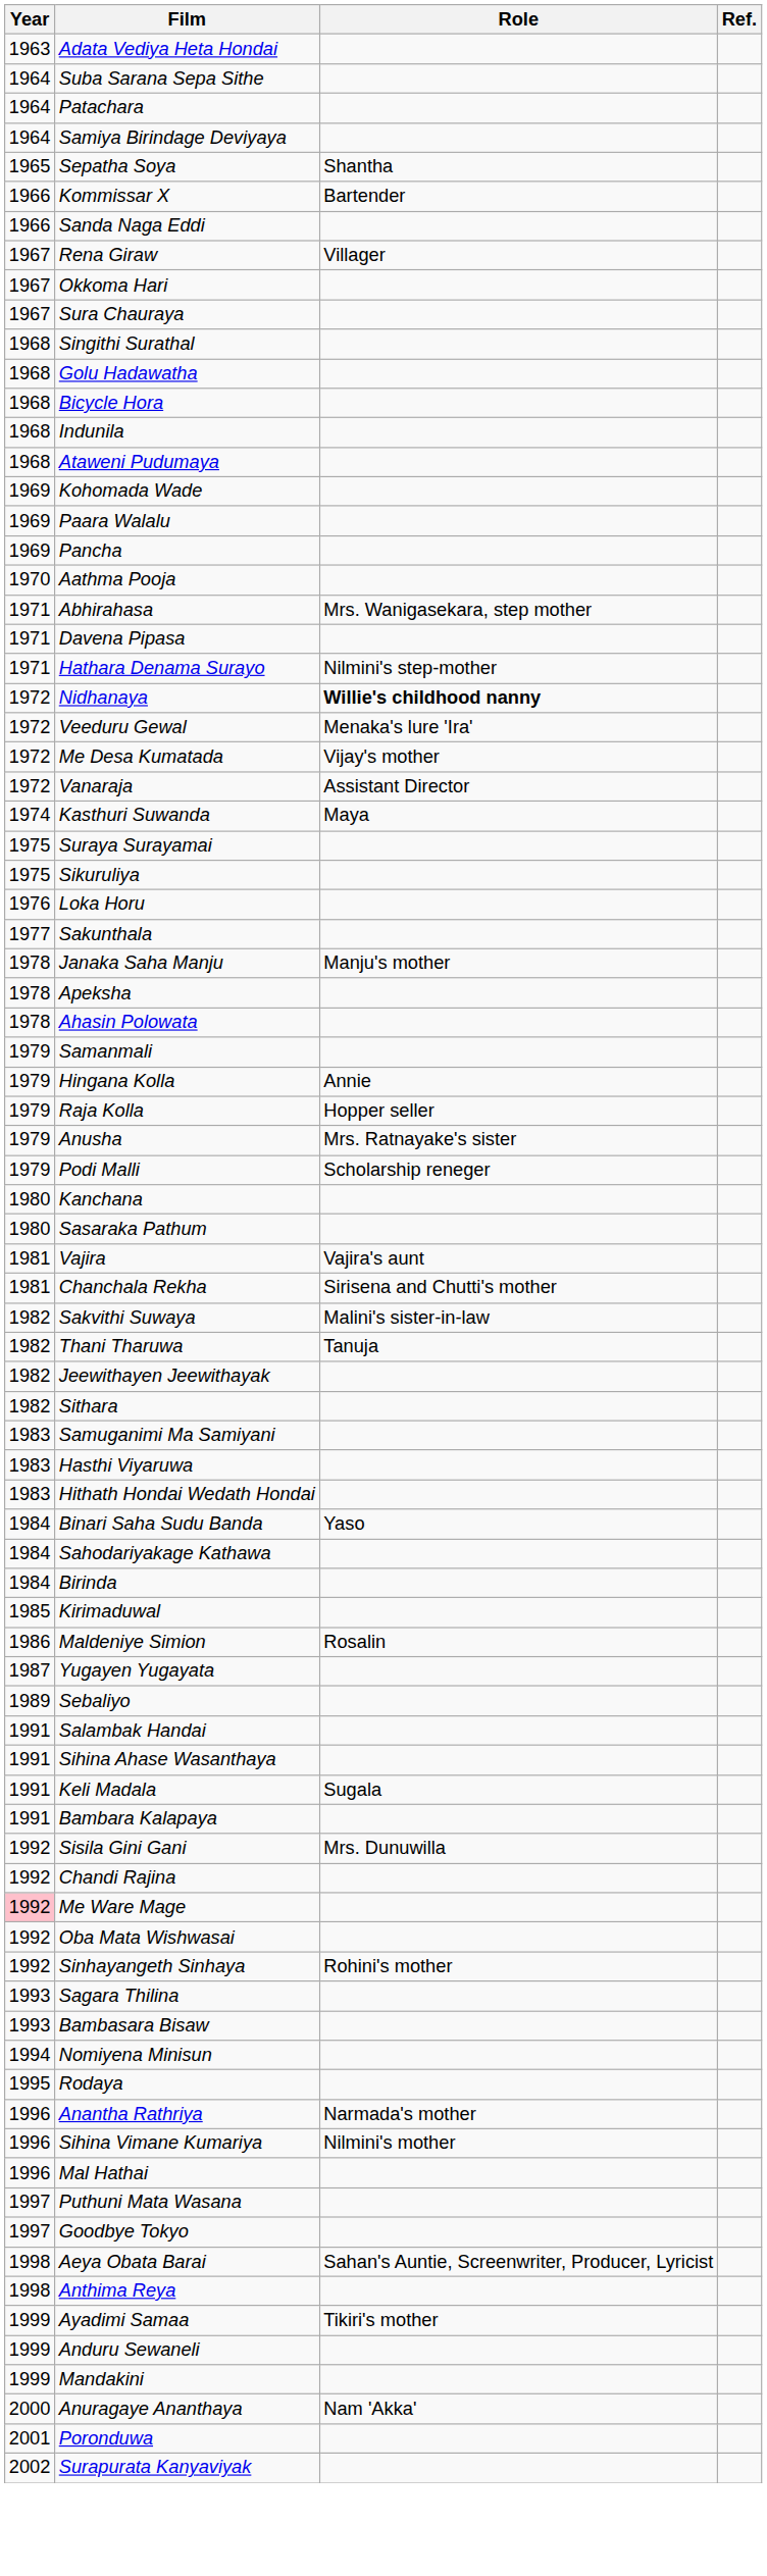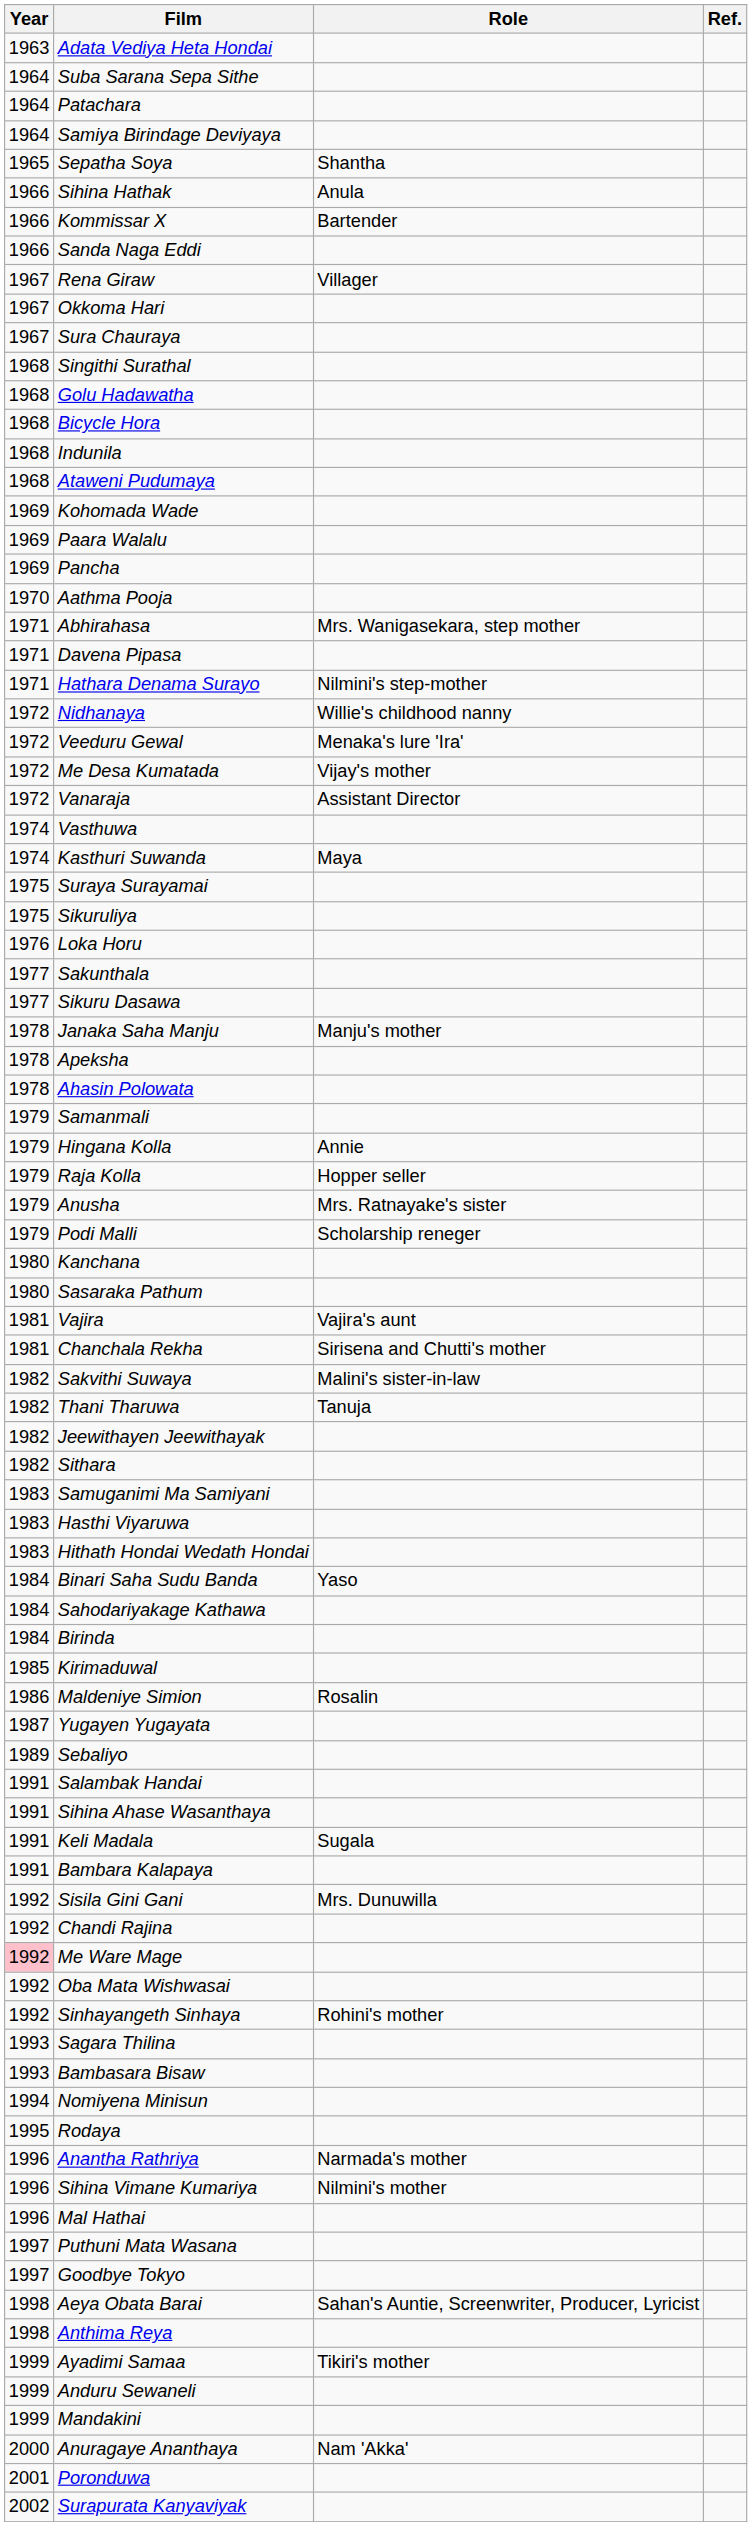 <table class="wikitable">
 <tr>
 <th>Year</th>
 <th>Film</th>
 <th>Role</th>
 <th>Ref.</th>
 </tr>
 <tr>
 <td>1963</td>
 <td><em><a href='#'>Adata Vediya Heta Hondai</a></em></td>
 <td></td>
 <td></td>
 </tr>
 <tr>
 <td>1964</td>
 <td><em>Suba Sarana Sepa Sithe</em></td>
 <td></td>
 <td></td>
 </tr>
 <tr>
 <td>1964</td>
 <td><em>Patachara</em></td>
 <td></td>
 <td></td>
 </tr>
 <tr>
 <td>1964</td>
 <td><em>Samiya Birindage Deviyaya</em></td>
 <td></td>
 <td></td>
 </tr>
 <tr>
 <td>1965</td>
 <td><em>Sepatha Soya</em></td>
 <td>Shantha</td>
+<td></td>
+</tr>
+<tr>
+<td>1966</td>
+<td><em>Sihina Hathak</em></td>
+<td>Anula</td>
 <td></td>
 </tr>
 <tr>
 <td>1966</td>
 <td><em>Kommissar X</em></td>
 <td>Bartender</td>
 <td></td>
 </tr>
 <tr>
 <td>1966</td>
 <td><em>Sanda Naga Eddi</em></td>
 <td></td>
 <td></td>
 </tr>
 <tr>
 <td>1967</td>
 <td><em>Rena Giraw</em></td>
 <td>Villager</td>
 <td></td>
 </tr>
 <tr>
 <td>1967</td>
 <td><em>Okkoma Hari</em></td>
 <td></td>
 <td></td>
 </tr>
 <tr>
 <td>1967</td>
 <td><em>Sura Chauraya</em></td>
 <td></td>
 <td></td>
 </tr>
 <tr>
 <td>1968</td>
 <td><em>Singithi Surathal</em></td>
 <td></td>
 <td></td>
 </tr>
 <tr>
 <td>1968</td>
 <td><em><a href='#'>Golu Hadawatha</a></em></td>
 <td></td>
 <td></td>
 </tr>
 <tr>
 <td>1968</td>
 <td><em><a href='#'>Bicycle Hora</a></em></td>
 <td></td>
 <td></td>
 </tr>
 <tr>
 <td>1968</td>
 <td><em>Indunila</em></td>
 <td></td>
 <td></td>
 </tr>
 <tr>
 <td>1968</td>
 <td><em><a href='#'>Ataweni Pudumaya</a></em></td>
 <td></td>
 <td></td>
 </tr>
 <tr>
 <td>1969</td>
 <td><em>Kohomada Wade</em></td>
 <td></td>
 <td></td>
 </tr>
 <tr>
 <td>1969</td>
 <td><em>Paara Walalu</em></td>
 <td></td>
 <td></td>
 </tr>
 <tr>
 <td>1969</td>
 <td><em>Pancha</em></td>
 <td></td>
 <td></td>
 </tr>
 <tr>
 <td>1970</td>
 <td><em>Aathma Pooja</em></td>
 <td></td>
 <td></td>
 </tr>
 <tr>
 <td>1971</td>
 <td><em>Abhirahasa</em></td>
 <td>Mrs. Wanigasekara, step mother</td>
 <td></td>
 </tr>
 <tr>
 <td>1971</td>
 <td><em>Davena Pipasa</em></td>
 <td></td>
 <td></td>
 </tr>
 <tr>
 <td>1971</td>
 <td><em><a href='#'>Hathara Denama Surayo</a></em></td>
 <td>Nilmini's step-mother</td>
 <td></td>
 </tr>
 <tr>
 <td>1972</td>
 <td><em><a href='#'>Nidhanaya</a></em></td>
-<td><strong>Willie's childhood nanny</strong></td>
+<td>Willie's childhood nanny</td>
 <td></td>
 </tr>
 <tr>
 <td>1972</td>
 <td><em>Veeduru Gewal</em></td>
 <td>Menaka's lure 'Ira'</td>
 <td></td>
 </tr>
 <tr>
 <td>1972</td>
 <td><em>Me Desa Kumatada</em></td>
 <td>Vijay's mother</td>
 <td></td>
 </tr>
 <tr>
 <td>1972</td>
 <td><em>Vanaraja</em></td>
 <td>Assistant Director</td>
+<td></td>
+</tr>
+<tr>
+<td>1974</td>
+<td><em>Vasthuwa</em></td>
+<td></td>
 <td></td>
 </tr>
 <tr>
 <td>1974</td>
 <td><em>Kasthuri Suwanda</em></td>
 <td>Maya</td>
 <td></td>
 </tr>
 <tr>
 <td>1975</td>
 <td><em>Suraya Surayamai</em></td>
 <td></td>
 <td></td>
 </tr>
 <tr>
 <td>1975</td>
 <td><em>Sikuruliya</em></td>
 <td></td>
 <td></td>
 </tr>
 <tr>
 <td>1976</td>
 <td><em>Loka Horu</em></td>
 <td></td>
 <td></td>
 </tr>
 <tr>
 <td>1977</td>
 <td><em>Sakunthala</em></td>
+<td></td>
+<td></td>
+</tr>
+<tr>
+<td>1977</td>
+<td><em>Sikuru Dasawa</em></td>
 <td></td>
 <td></td>
 </tr>
 <tr>
 <td>1978</td>
 <td><em>Janaka Saha Manju</em></td>
 <td>Manju's mother</td>
 <td></td>
 </tr>
 <tr>
 <td>1978</td>
 <td><em>Apeksha</em></td>
 <td></td>
 <td></td>
 </tr>
 <tr>
 <td>1978</td>
 <td><em><a href='#'>Ahasin Polowata</a></em></td>
 <td></td>
 <td></td>
 </tr>
 <tr>
 <td>1979</td>
 <td><em>Samanmali</em></td>
 <td></td>
 <td></td>
 </tr>
 <tr>
 <td>1979</td>
 <td><em>Hingana Kolla</em></td>
 <td>Annie</td>
 <td></td>
 </tr>
 <tr>
 <td>1979</td>
 <td><em>Raja Kolla</em></td>
 <td>Hopper seller</td>
 <td></td>
 </tr>
 <tr>
 <td>1979</td>
 <td><em>Anusha</em></td>
 <td>Mrs. Ratnayake's sister</td>
 <td></td>
 </tr>
 <tr>
 <td>1979</td>
 <td><em>Podi Malli</em></td>
 <td>Scholarship reneger</td>
 <td></td>
 </tr>
 <tr>
 <td>1980</td>
 <td><em>Kanchana</em></td>
 <td></td>
 <td></td>
 </tr>
 <tr>
 <td>1980</td>
 <td><em>Sasaraka Pathum</em></td>
 <td></td>
 <td></td>
 </tr>
 <tr>
 <td>1981</td>
 <td><em>Vajira</em></td>
 <td>Vajira's aunt</td>
 <td></td>
 </tr>
 <tr>
 <td>1981</td>
 <td><em>Chanchala Rekha</em></td>
 <td>Sirisena and Chutti's mother</td>
 <td></td>
 </tr>
 <tr>
 <td>1982</td>
 <td><em>Sakvithi Suwaya</em></td>
 <td>Malini's sister-in-law</td>
 <td></td>
 </tr>
 <tr>
 <td>1982</td>
 <td><em>Thani Tharuwa</em></td>
 <td>Tanuja</td>
 <td></td>
 </tr>
 <tr>
 <td>1982</td>
 <td><em>Jeewithayen Jeewithayak</em></td>
 <td></td>
 <td></td>
 </tr>
 <tr>
 <td>1982</td>
 <td><em>Sithara</em></td>
 <td></td>
 <td></td>
 </tr>
 <tr>
 <td>1983</td>
 <td><em>Samuganimi Ma Samiyani</em></td>
 <td></td>
 <td></td>
 </tr>
 <tr>
 <td>1983</td>
 <td><em>Hasthi Viyaruwa</em></td>
 <td></td>
 <td></td>
 </tr>
 <tr>
 <td>1983</td>
 <td><em>Hithath Hondai Wedath Hondai</em></td>
 <td></td>
 <td></td>
 </tr>
 <tr>
 <td>1984</td>
 <td><em>Binari Saha Sudu Banda</em></td>
 <td>Yaso</td>
 <td></td>
 </tr>
 <tr>
 <td>1984</td>
 <td><em>Sahodariyakage Kathawa</em></td>
 <td></td>
 <td></td>
 </tr>
 <tr>
 <td>1984</td>
 <td><em>Birinda</em></td>
 <td></td>
 <td></td>
 </tr>
 <tr>
 <td>1985</td>
 <td><em>Kirimaduwal</em></td>
 <td></td>
 <td></td>
 </tr>
 <tr>
 <td>1986</td>
 <td><em>Maldeniye Simion</em></td>
 <td>Rosalin</td>
 <td></td>
 </tr>
 <tr>
 <td>1987</td>
 <td><em>Yugayen Yugayata</em></td>
 <td></td>
 <td></td>
 </tr>
 <tr>
 <td>1989</td>
 <td><em>Sebaliyo</em></td>
 <td></td>
 <td></td>
 </tr>
 <tr>
 <td>1991</td>
 <td><em>Salambak Handai</em></td>
 <td></td>
 <td></td>
 </tr>
 <tr>
 <td>1991</td>
 <td><em>Sihina Ahase Wasanthaya</em></td>
 <td></td>
 <td></td>
 </tr>
 <tr>
 <td>1991</td>
 <td><em>Keli Madala</em></td>
 <td>Sugala</td>
 <td></td>
 </tr>
 <tr>
 <td>1991</td>
 <td><em>Bambara Kalapaya</em></td>
 <td></td>
 <td></td>
 </tr>
 <tr>
 <td>1992</td>
 <td><em>Sisila Gini Gani</em></td>
 <td>Mrs. Dunuwilla</td>
 <td></td>
 </tr>
 <tr>
 <td>1992</td>
 <td><em>Chandi Rajina</em></td>
 <td></td>
 <td></td>
 </tr>
 <tr>
 <td style="background: pink;">1992</td>
 <td><em>Me Ware Mage</em></td>
 <td></td>
 <td></td>
 </tr>
 <tr>
 <td>1992</td>
 <td><em>Oba Mata Wishwasai</em></td>
 <td></td>
 <td></td>
 </tr>
 <tr>
 <td>1992</td>
 <td><em>Sinhayangeth Sinhaya</em></td>
 <td>Rohini's mother</td>
 <td></td>
 </tr>
 <tr>
 <td>1993</td>
 <td><em>Sagara Thilina</em></td>
 <td></td>
 <td></td>
 </tr>
 <tr>
 <td>1993</td>
 <td><em>Bambasara Bisaw</em></td>
 <td></td>
 <td></td>
 </tr>
 <tr>
 <td>1994</td>
 <td><em>Nomiyena Minisun</em></td>
 <td></td>
 <td></td>
 </tr>
 <tr>
 <td>1995</td>
 <td><em>Rodaya</em></td>
 <td></td>
 <td></td>
 </tr>
 <tr>
 <td>1996</td>
 <td><em><a href='#'>Anantha Rathriya</a></em></td>
 <td>Narmada's mother</td>
 <td></td>
 </tr>
 <tr>
 <td>1996</td>
 <td><em>Sihina Vimane Kumariya</em></td>
 <td>Nilmini's mother</td>
 <td></td>
 </tr>
 <tr>
 <td>1996</td>
 <td><em>Mal Hathai</em></td>
 <td></td>
 <td></td>
 </tr>
 <tr>
 <td>1997</td>
 <td><em>Puthuni Mata Wasana</em></td>
 <td></td>
 <td></td>
 </tr>
 <tr>
 <td>1997</td>
 <td><em>Goodbye Tokyo</em></td>
 <td></td>
 <td></td>
 </tr>
 <tr>
 <td>1998</td>
 <td><em>Aeya Obata Barai</em></td>
 <td>Sahan's Auntie, Screenwriter, Producer, Lyricist</td>
 <td></td>
 </tr>
 <tr>
 <td>1998</td>
 <td><em><a href='#'>Anthima Reya</a></em></td>
 <td></td>
 <td></td>
 </tr>
 <tr>
 <td>1999</td>
 <td><em>Ayadimi Samaa</em></td>
 <td>Tikiri's mother</td>
 <td></td>
 </tr>
 <tr>
 <td>1999</td>
 <td><em>Anduru Sewaneli</em></td>
 <td></td>
 <td></td>
 </tr>
 <tr>
 <td>1999</td>
 <td><em>Mandakini</em></td>
 <td></td>
 <td></td>
 </tr>
 <tr>
 <td>2000</td>
 <td><em>Anuragaye Ananthaya</em></td>
 <td>Nam 'Akka'</td>
 <td></td>
 </tr>
 <tr>
 <td>2001</td>
 <td><em><a href='#'>Poronduwa</a></em></td>
 <td></td>
 <td></td>
 </tr>
 <tr>
 <td>2002</td>
 <td><em><a href='#'>Surapurata Kanyaviyak</a></em></td>
 <td></td>
 <td></td>
 </tr>
 </table>
